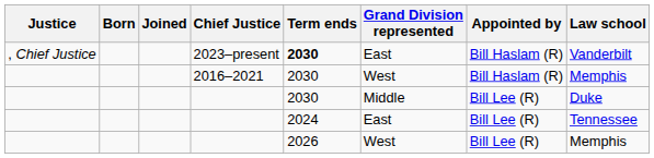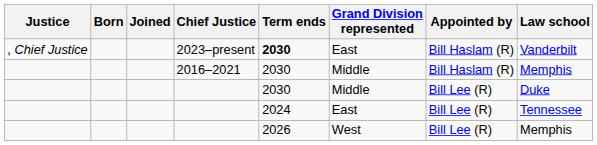 <table class="wikitable sortable">
 <tr>
 <th>Justice</th>
 <th>Born</th>
 <th>Joined</th>
 <th>Chief Justice</th>
 <th>Term ends</th>
 <th><a href='#'>Grand Division</a><br>represented</th>
 <th>Appointed by</th>
 <th>Law school</th>
 </tr>
 <tr>
 <td>, <em>Chief Justice</em></td>
 <td></td>
 <td></td>
 <td>2023–present</td>
 <td><strong>2030</strong></td>
 <td>East</td>
 <td><a href='#'>Bill Haslam</a> (R)</td>
 <td><a href='#'>Vanderbilt</a></td>
 </tr>
 <tr>
 <td></td>
 <td></td>
 <td></td>
 <td>2016–2021</td>
 <td>2030</td>
-<td>West</td>
+<td>Middle</td>
 <td><a href='#'>Bill Haslam</a> (R)</td>
 <td><a href='#'>Memphis</a></td>
 </tr>
 <tr>
 <td></td>
 <td></td>
 <td></td>
 <td align="center"></td>
 <td>2030</td>
 <td>Middle</td>
 <td><a href='#'>Bill Lee</a> (R)</td>
 <td><a href='#'>Duke</a></td>
 </tr>
 <tr>
 <td></td>
 <td></td>
 <td></td>
 <td align="center"></td>
 <td>2024</td>
 <td>East</td>
 <td><a href='#'>Bill Lee</a> (R)</td>
 <td><a href='#'>Tennessee</a></td>
 </tr>
 <tr>
 <td></td>
 <td></td>
 <td></td>
 <td align="center"></td>
 <td>2026</td>
 <td>West</td>
 <td><a href='#'>Bill Lee</a> (R)</td>
 <td>Memphis</td>
 </tr>
 </table>
